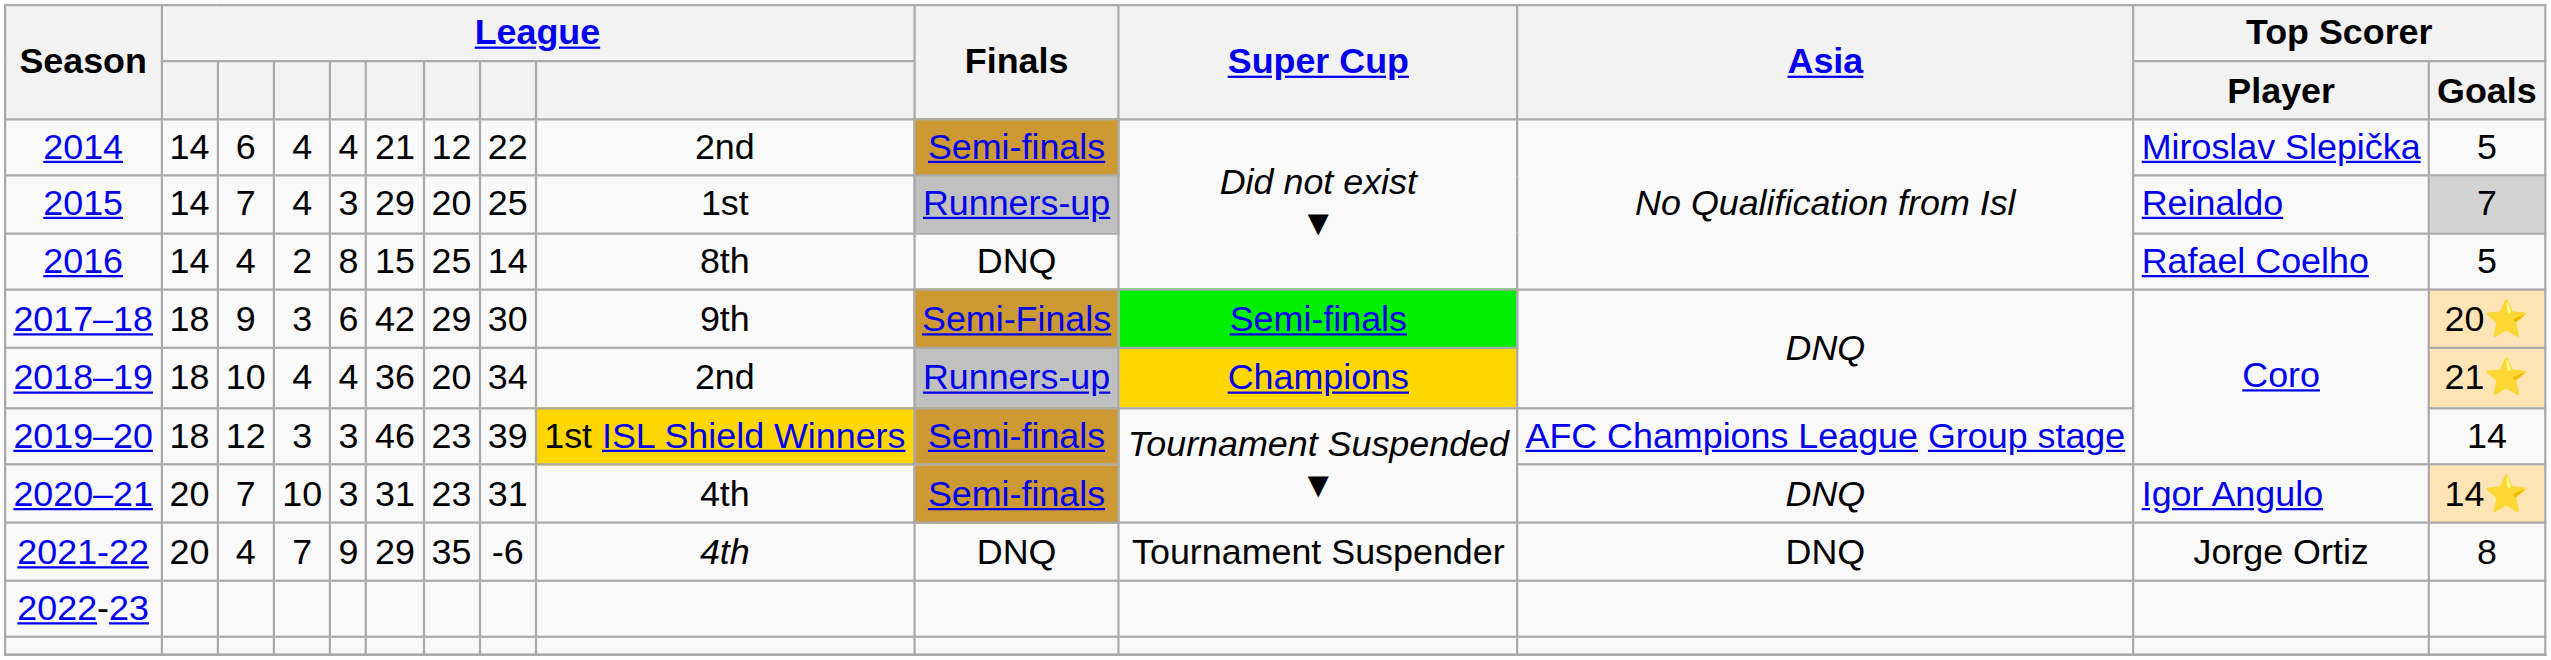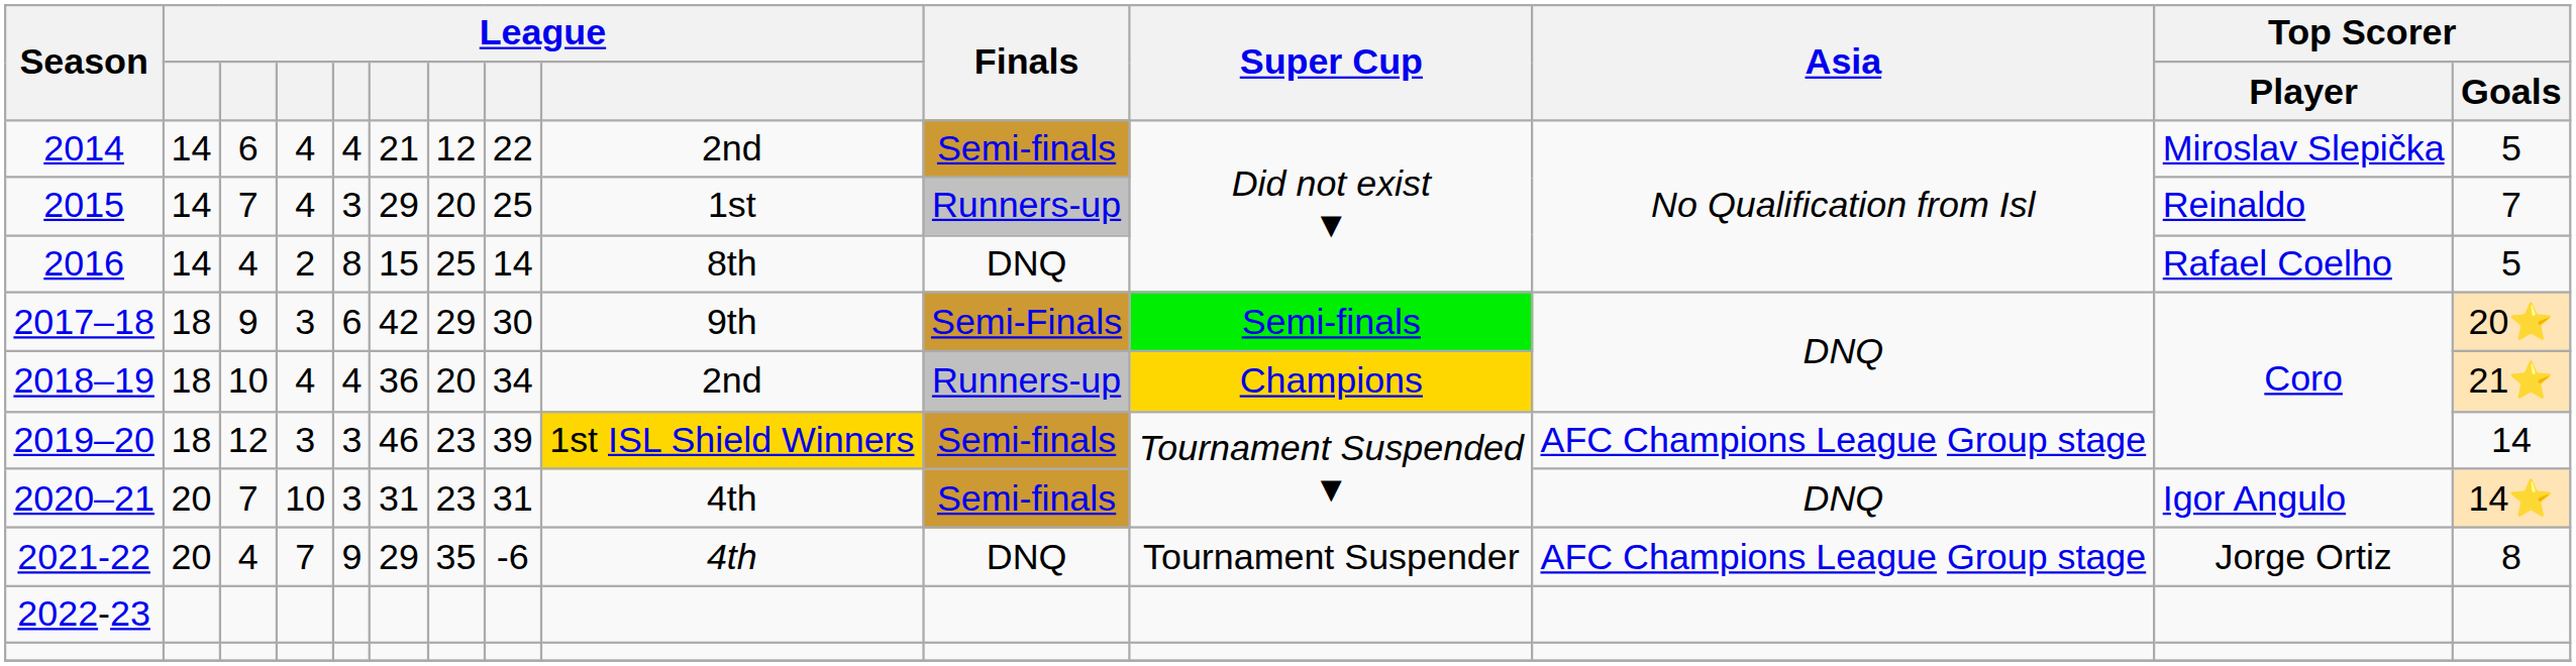 <table class="wikitable sortable" style="text-align: center">
 <tr>
 <th scope="col" rowspan="2">Season</th>
 <th colspan=8 class="unsortable"><a href='#'>League</a></th>
 <th scope="col" rowspan=2 class="unsortable"><strong>Finals</strong></th>
 <th scope="col" rowspan=2 class="unsortable"><strong><a href='#'>Super Cup</a></strong></th>
 <th scope="col" rowspan=2 class="unsortable"><a href='#'>Asia</a></th>
 <th scope="col" colspan=3 class="unsortable">Top Scorer</th>
 </tr>
 <tr>
 <th></th>
 <th></th>
 <th></th>
 <th></th>
 <th></th>
 <th></th>
 <th></th>
 <th></th>
 <th class="unsortable">Player</th>
 <th class="unsortable">Goals</th>
 </tr>
 <tr>
 <td><a href='#'>2014</a></td>
 <td>14</td>
 <td>6</td>
 <td>4</td>
 <td>4</td>
 <td>21</td>
 <td>12</td>
 <td>22</td>
 <td>2nd</td>
 <td align=center bgcolor=#C93><a href='#'>Semi-finals</a></td>
 <td rowspan=3><em>Did not exist</em><br>▼</td>
 <td rowspan=3><em>No Qualification from Isl</em></td>
 <td align="left"> <a href='#'>Miroslav Slepička</a></td>
 <td>5</td>
 </tr>
 <tr>
 <td><a href='#'>2015</a></td>
 <td>14</td>
 <td>7</td>
 <td>4</td>
 <td>3</td>
 <td>29</td>
 <td>20</td>
 <td>25</td>
 <td>1st</td>
 <td align=center bgcolor=Silver><a href='#'>Runners-up</a></td>
 <td align="left"> <a href='#'>Reinaldo</a></td>
-<td style="background: lightgrey;">7</td>
+<td>7</td>
 </tr>
 <tr>
 <td><a href='#'>2016</a></td>
 <td>14</td>
 <td>4</td>
 <td>2</td>
 <td>8</td>
 <td>15</td>
 <td>25</td>
 <td>14</td>
 <td>8th</td>
 <td>DNQ</td>
 <td align="left"> <a href='#'>Rafael Coelho</a></td>
 <td>5</td>
 </tr>
 <tr>
 <td><a href='#'>2017–18</a></td>
 <td>18</td>
 <td>9</td>
 <td>3</td>
 <td>6</td>
 <td>42</td>
 <td>29</td>
 <td>30</td>
 <td>9th</td>
 <td align=center bgcolor=#C93><a href='#'>Semi-Finals</a></td>
 <td align=center bgcolor=Green1><a href='#'>Semi-finals</a></td>
 <td rowspan=2><em>DNQ</em></td>
 <td rowspan=3> <a href='#'>Coro</a></td>
 <td bgcolor=#FFE4B5 align=centre>20⭐</td>
 </tr>
 <tr>
 <td><a href='#'>2018–19</a></td>
 <td>18</td>
 <td>10</td>
 <td>4</td>
 <td>4</td>
 <td>36</td>
 <td>20</td>
 <td>34</td>
 <td>2nd</td>
 <td align=center bgcolor=Silver><a href='#'>Runners-up</a></td>
 <td align=center bgcolor=Gold><a href='#'>Champions</a></td>
 <td bgcolor=#FFE4B5 align=centre>21⭐</td>
 </tr>
 <tr>
 <td><a href='#'>2019–20</a></td>
 <td>18</td>
 <td>12</td>
 <td>3</td>
 <td>3</td>
 <td>46</td>
 <td>23</td>
 <td>39</td>
 <td align=center bgcolor=Gold>1st <a href='#'>ISL Shield Winners</a></td>
 <td align=center bgcolor=#C93><a href='#'>Semi-finals</a></td>
 <td rowspan=2><em>Tournament Suspended</em><br>▼</td>
 <td><a href='#'> AFC Champions League</a> <a href='#'>Group stage</a></td>
 <td>14</td>
 </tr>
 <tr>
 <td><a href='#'>2020–21</a></td>
 <td>20</td>
 <td>7</td>
 <td>10</td>
 <td>3</td>
 <td>31</td>
 <td>23</td>
 <td>31</td>
 <td>4th</td>
 <td align=center bgcolor=#C93><a href='#'>Semi-finals</a></td>
 <td><em>DNQ</em></td>
 <td align=left> <a href='#'>Igor Angulo</a></td>
 <td bgcolor=#FFE4B5 align=centre>14⭐</td>
 </tr>
 <tr>
 <td><a href='#'>2021-22</a></td>
 <td>20</td>
 <td>4</td>
 <td>7</td>
 <td>9</td>
 <td>29</td>
 <td>35</td>
 <td>-6</td>
 <td><em>4th</em></td>
 <td>DNQ</td>
 <td>Tournament Suspender</td>
-<td>DNQ</td>
+<td><a href='#'> AFC Champions League</a> <a href='#'>Group stage</a></td>
 <td>Jorge Ortiz</td>
 <td>8</td>
 </tr>
 <tr>
 <td><a href='#'>2022</a>-<a href='#'>23</a></td>
 <td></td>
 <td></td>
 <td></td>
 <td></td>
 <td></td>
 <td></td>
 <td></td>
 <td></td>
 <td></td>
 <td></td>
 <td></td>
 <td></td>
 <td></td>
 </tr>
 <tr>
 <td></td>
 <td></td>
 <td></td>
 <td></td>
 <td></td>
 <td></td>
 <td></td>
 <td></td>
 <td></td>
 <td></td>
 <td></td>
 <td></td>
 <td></td>
 <td></td>
 </tr>
 <tr>
 </tr>
 </table>
